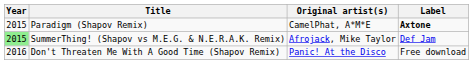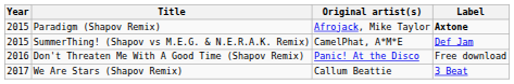 <table class="wikitable">
 <tr>
 <th>Year</th>
 <th>Title</th>
 <th>Original artist(s)</th>
 <th>Label</th>
 </tr>
 <tr>
 <td>2015</td>
 <td>Paradigm (Shapov Remix)</td>
-<td>CamelPhat, A*M*E</td>
+<td><a href='#'>Afrojack</a>, Mike Taylor</td>
 <td><strong>Axtone</strong></td>
 </tr>
 <tr>
-<td style="background: lightgreen;">2015</td>
+<td>2015</td>
 <td>SummerThing! (Shapov vs M.E.G. & N.E.R.A.K. Remix)</td>
-<td><a href='#'>Afrojack</a>, Mike Taylor</td>
+<td>CamelPhat, A*M*E</td>
 <td><a href='#'>Def Jam</a></td>
 </tr>
 <tr>
 <td>2016</td>
 <td>Don't Threaten Me With A Good Time (Shapov Remix)</td>
 <td><a href='#'>Panic! At the Disco</a></td>
 <td>Free download</td>
 </tr>
+<tr>
+<td>2017</td>
+<td>We Are Stars (Shapov Remix)</td>
+<td>Callum Beattie</td>
+<td><a href='#'>3 Beat</a></td>
+</tr>
 </table>
